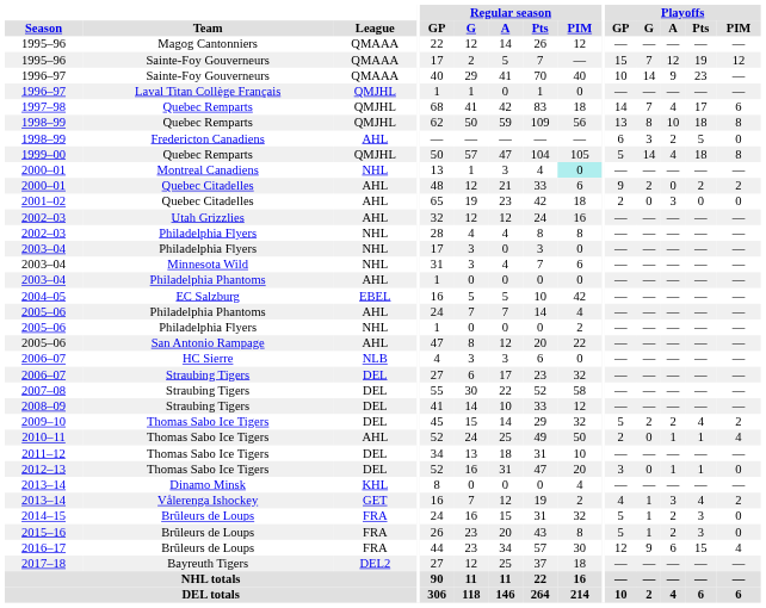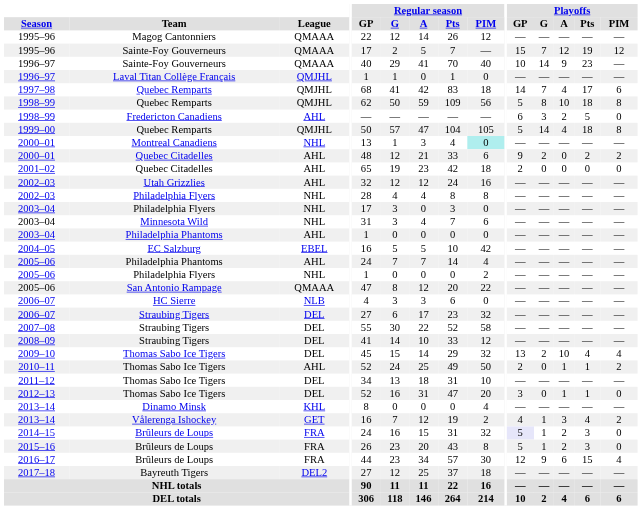 <table border="0" cellpadding="1" cellspacing="0" style="text-align:center; width:60em">
 <tr bgcolor="#e0e0e0">
 <th colspan="3" bgcolor="#ffffff"></th>
 <th rowspan="100" bgcolor="#ffffff"></th>
 <th colspan="5"><a href='#'>Regular season</a></th>
 <th rowspan="100" bgcolor="#ffffff"></th>
 <th colspan="5"><a href='#'>Playoffs</a></th>
 </tr>
 <tr bgcolor="#e0e0e0">
 <th><a href='#'>Season</a></th>
 <th>Team</th>
 <th>League</th>
 <th>GP</th>
 <th><a href='#'>G</a></th>
 <th><a href='#'>A</a></th>
 <th><a href='#'>Pts</a></th>
 <th><a href='#'>PIM</a></th>
 <th>GP</th>
 <th>G</th>
 <th>A</th>
 <th>Pts</th>
 <th>PIM</th>
 </tr>
 <tr>
 <td>1995–96</td>
 <td>Magog Cantonniers</td>
 <td>QMAAA</td>
 <td>22</td>
 <td>12</td>
 <td>14</td>
 <td>26</td>
 <td>12</td>
 <td>—</td>
 <td>—</td>
 <td>—</td>
 <td>—</td>
 <td>—</td>
 </tr>
 <tr bgcolor="#f0f0f0">
 <td>1995–96</td>
 <td>Sainte-Foy Gouverneurs</td>
 <td>QMAAA</td>
 <td>17</td>
 <td>2</td>
 <td>5</td>
 <td>7</td>
 <td>—</td>
 <td>15</td>
 <td>7</td>
 <td>12</td>
 <td>19</td>
 <td>12</td>
 </tr>
 <tr>
 <td>1996–97</td>
 <td>Sainte-Foy Gouverneurs</td>
 <td>QMAAA</td>
 <td>40</td>
 <td>29</td>
 <td>41</td>
 <td>70</td>
 <td>40</td>
 <td>10</td>
 <td>14</td>
 <td>9</td>
 <td>23</td>
 <td>—</td>
 </tr>
 <tr bgcolor="#f0f0f0">
 <td><a href='#'>1996–97</a></td>
 <td><a href='#'>Laval Titan Collège Français</a></td>
 <td><a href='#'>QMJHL</a></td>
 <td>1</td>
 <td>1</td>
 <td>0</td>
 <td>1</td>
 <td>0</td>
 <td>—</td>
 <td>—</td>
 <td>—</td>
 <td>—</td>
 <td>—</td>
 </tr>
 <tr>
 <td><a href='#'>1997–98</a></td>
 <td><a href='#'>Quebec Remparts</a></td>
 <td>QMJHL</td>
 <td>68</td>
 <td>41</td>
 <td>42</td>
 <td>83</td>
 <td>18</td>
 <td>14</td>
 <td>7</td>
 <td>4</td>
 <td>17</td>
 <td>6</td>
 </tr>
 <tr bgcolor="#f0f0f0">
 <td><a href='#'>1998–99</a></td>
 <td>Quebec Remparts</td>
 <td>QMJHL</td>
 <td>62</td>
 <td>50</td>
 <td>59</td>
 <td>109</td>
 <td>56</td>
-<td>13</td>
+<td>5</td>
 <td>8</td>
 <td>10</td>
 <td>18</td>
 <td>8</td>
 </tr>
 <tr>
 <td><a href='#'>1998–99</a></td>
 <td><a href='#'>Fredericton Canadiens</a></td>
 <td><a href='#'>AHL</a></td>
 <td>—</td>
 <td>—</td>
 <td>—</td>
 <td>—</td>
 <td>—</td>
 <td>6</td>
 <td>3</td>
 <td>2</td>
 <td>5</td>
 <td>0</td>
 </tr>
 <tr bgcolor="#f0f0f0">
 <td><a href='#'>1999–00</a></td>
 <td>Quebec Remparts</td>
 <td>QMJHL</td>
 <td>50</td>
 <td>57</td>
 <td>47</td>
 <td>104</td>
 <td>105</td>
 <td>5</td>
 <td>14</td>
 <td>4</td>
 <td>18</td>
 <td>8</td>
 </tr>
 <tr>
 <td><a href='#'>2000–01</a></td>
 <td><a href='#'>Montreal Canadiens</a></td>
 <td><a href='#'>NHL</a></td>
 <td>13</td>
 <td>1</td>
 <td>3</td>
 <td>4</td>
 <td style="background: paleturquoise;">0</td>
 <td>—</td>
 <td>—</td>
 <td>—</td>
 <td>—</td>
 <td>—</td>
 </tr>
 <tr bgcolor="#f0f0f0">
 <td><a href='#'>2000–01</a></td>
 <td><a href='#'>Quebec Citadelles</a></td>
 <td>AHL</td>
 <td>48</td>
 <td>12</td>
 <td>21</td>
 <td>33</td>
 <td>6</td>
 <td>9</td>
 <td>2</td>
 <td>0</td>
 <td>2</td>
 <td>2</td>
 </tr>
 <tr>
 <td><a href='#'>2001–02</a></td>
 <td>Quebec Citadelles</td>
 <td>AHL</td>
 <td>65</td>
 <td>19</td>
 <td>23</td>
 <td>42</td>
 <td>18</td>
 <td>2</td>
 <td>0</td>
-<td>3</td>
+<td>0</td>
 <td>0</td>
 <td>0</td>
 </tr>
 <tr bgcolor="#f0f0f0">
 <td><a href='#'>2002–03</a></td>
 <td><a href='#'>Utah Grizzlies</a></td>
 <td>AHL</td>
 <td>32</td>
 <td>12</td>
 <td>12</td>
 <td>24</td>
 <td>16</td>
 <td>—</td>
 <td>—</td>
 <td>—</td>
 <td>—</td>
 <td>—</td>
 </tr>
 <tr>
 <td><a href='#'>2002–03</a></td>
 <td><a href='#'>Philadelphia Flyers</a></td>
 <td>NHL</td>
 <td>28</td>
 <td>4</td>
 <td>4</td>
 <td>8</td>
 <td>8</td>
 <td>—</td>
 <td>—</td>
 <td>—</td>
 <td>—</td>
 <td>—</td>
 </tr>
 <tr bgcolor="#f0f0f0">
 <td><a href='#'>2003–04</a></td>
 <td>Philadelphia Flyers</td>
 <td>NHL</td>
 <td>17</td>
 <td>3</td>
 <td>0</td>
 <td>3</td>
 <td>0</td>
 <td>—</td>
 <td>—</td>
 <td>—</td>
 <td>—</td>
 <td>—</td>
 </tr>
 <tr>
 <td>2003–04</td>
 <td><a href='#'>Minnesota Wild</a></td>
 <td>NHL</td>
 <td>31</td>
 <td>3</td>
 <td>4</td>
 <td>7</td>
 <td>6</td>
 <td>—</td>
 <td>—</td>
 <td>—</td>
 <td>—</td>
 <td>—</td>
 </tr>
 <tr bgcolor="#f0f0f0">
 <td><a href='#'>2003–04</a></td>
 <td><a href='#'>Philadelphia Phantoms</a></td>
 <td>AHL</td>
 <td>1</td>
 <td>0</td>
 <td>0</td>
 <td>0</td>
 <td>0</td>
 <td>—</td>
 <td>—</td>
 <td>—</td>
 <td>—</td>
 <td>—</td>
 </tr>
 <tr>
 <td><a href='#'>2004–05</a></td>
 <td><a href='#'>EC Salzburg</a></td>
 <td><a href='#'>EBEL</a></td>
 <td>16</td>
 <td>5</td>
 <td>5</td>
 <td>10</td>
 <td>42</td>
 <td>—</td>
 <td>—</td>
 <td>—</td>
 <td>—</td>
 <td>—</td>
 </tr>
 <tr bgcolor="#f0f0f0">
 <td><a href='#'>2005–06</a></td>
 <td>Philadelphia Phantoms</td>
 <td>AHL</td>
 <td>24</td>
 <td>7</td>
 <td>7</td>
 <td>14</td>
 <td>4</td>
 <td>—</td>
 <td>—</td>
 <td>—</td>
 <td>—</td>
 <td>—</td>
 </tr>
 <tr>
 <td><a href='#'>2005–06</a></td>
 <td>Philadelphia Flyers</td>
 <td>NHL</td>
 <td>1</td>
 <td>0</td>
 <td>0</td>
 <td>0</td>
 <td>2</td>
 <td>—</td>
 <td>—</td>
 <td>—</td>
 <td>—</td>
 <td>—</td>
 </tr>
 <tr bgcolor="#f0f0f0">
 <td>2005–06</td>
 <td><a href='#'>San Antonio Rampage</a></td>
-<td>AHL</td>
+<td>QMAAA</td>
 <td>47</td>
 <td>8</td>
 <td>12</td>
 <td>20</td>
 <td>22</td>
 <td>—</td>
 <td>—</td>
 <td>—</td>
 <td>—</td>
 <td>—</td>
 </tr>
 <tr>
 <td><a href='#'>2006–07</a></td>
 <td><a href='#'>HC Sierre</a></td>
 <td><a href='#'>NLB</a></td>
 <td>4</td>
 <td>3</td>
 <td>3</td>
 <td>6</td>
 <td>0</td>
 <td>—</td>
 <td>—</td>
 <td>—</td>
 <td>—</td>
 <td>—</td>
 </tr>
 <tr bgcolor="#f0f0f0">
 <td><a href='#'>2006–07</a></td>
 <td><a href='#'>Straubing Tigers</a></td>
 <td><a href='#'>DEL</a></td>
 <td>27</td>
 <td>6</td>
 <td>17</td>
 <td>23</td>
 <td>32</td>
 <td>—</td>
 <td>—</td>
 <td>—</td>
 <td>—</td>
 <td>—</td>
 </tr>
 <tr>
 <td><a href='#'>2007–08</a></td>
 <td>Straubing Tigers</td>
 <td>DEL</td>
 <td>55</td>
 <td>30</td>
 <td>22</td>
 <td>52</td>
 <td>58</td>
 <td>—</td>
 <td>—</td>
 <td>—</td>
 <td>—</td>
 <td>—</td>
 </tr>
 <tr bgcolor="#f0f0f0">
 <td><a href='#'>2008–09</a></td>
 <td>Straubing Tigers</td>
 <td>DEL</td>
 <td>41</td>
 <td>14</td>
 <td>10</td>
 <td>33</td>
 <td>12</td>
 <td>—</td>
 <td>—</td>
 <td>—</td>
 <td>—</td>
 <td>—</td>
 </tr>
 <tr>
 <td><a href='#'>2009–10</a></td>
 <td><a href='#'>Thomas Sabo Ice Tigers</a></td>
 <td>DEL</td>
 <td>45</td>
 <td>15</td>
 <td>14</td>
 <td>29</td>
 <td>32</td>
-<td>5</td>
+<td>13</td>
 <td>2</td>
-<td>2</td>
+<td>10</td>
 <td>4</td>
-<td>2</td>
+<td>4</td>
 </tr>
 <tr bgcolor="#f0f0f0">
 <td><a href='#'>2010–11</a></td>
 <td>Thomas Sabo Ice Tigers</td>
 <td>AHL</td>
 <td>52</td>
 <td>24</td>
 <td>25</td>
 <td>49</td>
 <td>50</td>
 <td>2</td>
 <td>0</td>
 <td>1</td>
 <td>1</td>
-<td>4</td>
+<td>2</td>
 </tr>
 <tr>
 <td><a href='#'>2011–12</a></td>
 <td>Thomas Sabo Ice Tigers</td>
 <td>DEL</td>
 <td>34</td>
 <td>13</td>
 <td>18</td>
 <td>31</td>
 <td>10</td>
 <td>—</td>
 <td>—</td>
 <td>—</td>
 <td>—</td>
 <td>—</td>
 </tr>
 <tr bgcolor="#f0f0f0">
 <td><a href='#'>2012–13</a></td>
 <td>Thomas Sabo Ice Tigers</td>
 <td>DEL</td>
 <td>52</td>
 <td>16</td>
 <td>31</td>
 <td>47</td>
 <td>20</td>
 <td>3</td>
 <td>0</td>
 <td>1</td>
 <td>1</td>
 <td>0</td>
 </tr>
 <tr>
 <td><a href='#'>2013–14</a></td>
 <td><a href='#'>Dinamo Minsk</a></td>
 <td><a href='#'>KHL</a></td>
 <td>8</td>
 <td>0</td>
 <td>0</td>
 <td>0</td>
 <td>4</td>
 <td>—</td>
 <td>—</td>
 <td>—</td>
 <td>—</td>
 <td>—</td>
 </tr>
 <tr bgcolor="#f0f0f0">
 <td><a href='#'>2013–14</a></td>
 <td><a href='#'>Vålerenga Ishockey</a></td>
 <td><a href='#'>GET</a></td>
 <td>16</td>
 <td>7</td>
 <td>12</td>
 <td>19</td>
 <td>2</td>
 <td>4</td>
 <td>1</td>
 <td>3</td>
 <td>4</td>
 <td>2</td>
 </tr>
 <tr>
 <td><a href='#'>2014–15</a></td>
 <td><a href='#'>Brûleurs de Loups</a></td>
 <td><a href='#'>FRA</a></td>
 <td>24</td>
 <td>16</td>
 <td>15</td>
 <td>31</td>
 <td>32</td>
-<td>5</td>
+<td style="background: lavender;">5</td>
 <td>1</td>
 <td>2</td>
 <td>3</td>
 <td>0</td>
 </tr>
 <tr bgcolor="#f0f0f0">
 <td><a href='#'>2015–16</a></td>
 <td>Brûleurs de Loups</td>
 <td>FRA</td>
 <td>26</td>
 <td>23</td>
 <td>20</td>
 <td>43</td>
 <td>8</td>
 <td>5</td>
 <td>1</td>
 <td>2</td>
 <td>3</td>
 <td>0</td>
 </tr>
 <tr>
 <td><a href='#'>2016–17</a></td>
 <td>Brûleurs de Loups</td>
 <td>FRA</td>
 <td>44</td>
 <td>23</td>
 <td>34</td>
 <td>57</td>
 <td>30</td>
 <td>12</td>
 <td>9</td>
 <td>6</td>
 <td>15</td>
 <td>4</td>
 </tr>
 <tr bgcolor="#f0f0f0">
 <td><a href='#'>2017–18</a></td>
 <td>Bayreuth Tigers</td>
 <td><a href='#'>DEL2</a></td>
 <td>27</td>
 <td>12</td>
 <td>25</td>
 <td>37</td>
 <td>18</td>
 <td>—</td>
 <td>—</td>
 <td>—</td>
 <td>—</td>
 <td>—</td>
 </tr>
 <tr bgcolor="#e0e0e0">
 <th colspan="3">NHL totals</th>
 <th>90</th>
 <th>11</th>
 <th>11</th>
 <th>22</th>
 <th>16</th>
 <th>—</th>
 <th>—</th>
 <th>—</th>
 <th>—</th>
 <th>—</th>
 </tr>
 <tr bgcolor="#e0e0e0">
 <th colspan="3">DEL totals</th>
 <th>306</th>
 <th>118</th>
 <th>146</th>
 <th>264</th>
 <th>214</th>
 <th>10</th>
 <th>2</th>
 <th>4</th>
 <th>6</th>
 <th>6</th>
 </tr>
 </table>
